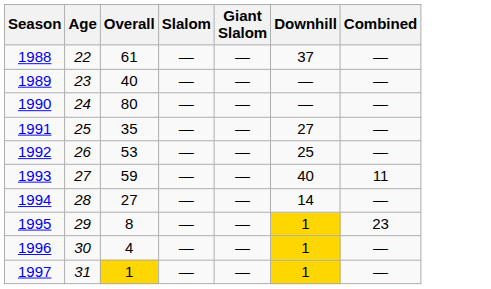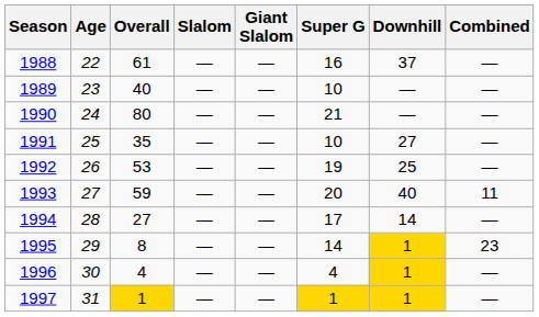 <table class=wikitable style="text-align:center">
 <tr>
 <th>Season</th>
 <th>Age</th>
 <th>Overall</th>
 <th>Slalom</th>
 <th>Giant<br>Slalom</th>
+<th>Super G</th>
 <th>Downhill</th>
 <th>Combined</th>
 </tr>
 <tr>
 <td><a href='#'>1988</a></td>
 <td><em>22</em></td>
 <td>61</td>
 <td>—</td>
 <td>—</td>
+<td>16</td>
 <td>37</td>
 <td>—</td>
 </tr>
 <tr>
 <td><a href='#'>1989</a></td>
 <td><em>23</em></td>
 <td>40</td>
 <td>—</td>
 <td>—</td>
+<td>10</td>
 <td>—</td>
 <td>—</td>
 </tr>
 <tr>
 <td><a href='#'>1990</a></td>
 <td><em>24</em></td>
 <td>80</td>
 <td>—</td>
 <td>—</td>
+<td>21</td>
 <td>—</td>
 <td>—</td>
 </tr>
 <tr>
 <td><a href='#'>1991</a></td>
 <td><em>25</em></td>
 <td>35</td>
 <td>—</td>
 <td>—</td>
+<td>10</td>
 <td>27</td>
 <td>—</td>
 </tr>
 <tr>
 <td><a href='#'>1992</a></td>
 <td><em>26</em></td>
 <td>53</td>
 <td>—</td>
 <td>—</td>
+<td>19</td>
 <td>25</td>
 <td>—</td>
 </tr>
 <tr>
 <td><a href='#'>1993</a></td>
 <td><em>27</em></td>
 <td>59</td>
 <td>—</td>
 <td>—</td>
+<td>20</td>
 <td>40</td>
 <td>11</td>
 </tr>
 <tr>
 <td><a href='#'>1994</a></td>
 <td><em>28</em></td>
 <td>27</td>
 <td>—</td>
 <td>—</td>
+<td>17</td>
 <td>14</td>
 <td>—</td>
 </tr>
 <tr>
 <td><a href='#'>1995</a></td>
 <td><em>29</em></td>
 <td>8</td>
 <td>—</td>
 <td>—</td>
+<td>14</td>
 <td style="background:gold;">1</td>
 <td>23</td>
 </tr>
 <tr>
 <td><a href='#'>1996</a></td>
 <td><em>30</em></td>
 <td>4</td>
 <td>—</td>
 <td>—</td>
+<td>4</td>
 <td style="background:gold;">1</td>
 <td>—</td>
 </tr>
 <tr>
 <td><a href='#'>1997</a></td>
 <td><em>31</em></td>
 <td style="background:gold;">1</td>
 <td>—</td>
 <td>—</td>
 <td style="background:gold;">1</td>
+<td style="background:gold;">1</td>
 <td>—</td>
 </tr>
 </table>
